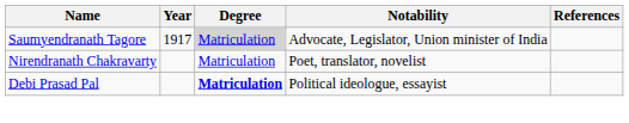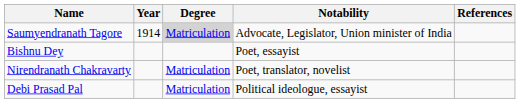 <table class="wikitable sortable">
 <tr>
 <th>Name</th>
 <th>Year</th>
 <th>Degree</th>
 <th class="unsortable">Notability</th>
 <th class="unsortable">References</th>
 </tr>
 <tr>
 <td><a href='#'>Saumyendranath Tagore</a></td>
-<td>1917</td>
+<td>1914</td>
 <td style="background: lightgrey;"><a href='#'>Matriculation</a></td>
 <td>Advocate, Legislator, Union minister of India</td>
+<td></td>
+</tr>
+<tr>
+<td><a href='#'>Bishnu Dey</a></td>
+<td></td>
+<td></td>
+<td>Poet, essayist</td>
 <td></td>
 </tr>
 <tr>
 <td><a href='#'>Nirendranath Chakravarty</a></td>
 <td></td>
 <td><a href='#'>Matriculation</a></td>
 <td>Poet, translator, novelist</td>
 <td></td>
 </tr>
 <tr>
 <td><a href='#'>Debi Prasad Pal</a></td>
 <td></td>
-<td><strong><a href='#'>Matriculation</a></strong></td>
+<td><a href='#'>Matriculation</a></td>
 <td>Political ideologue, essayist</td>
 <td></td>
 </tr>
 </table>
